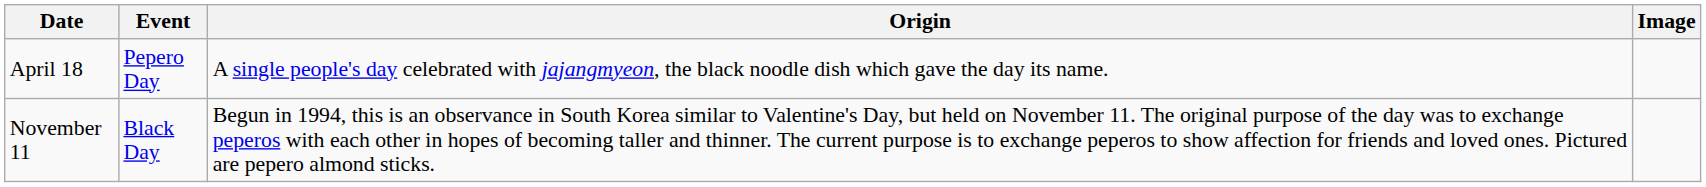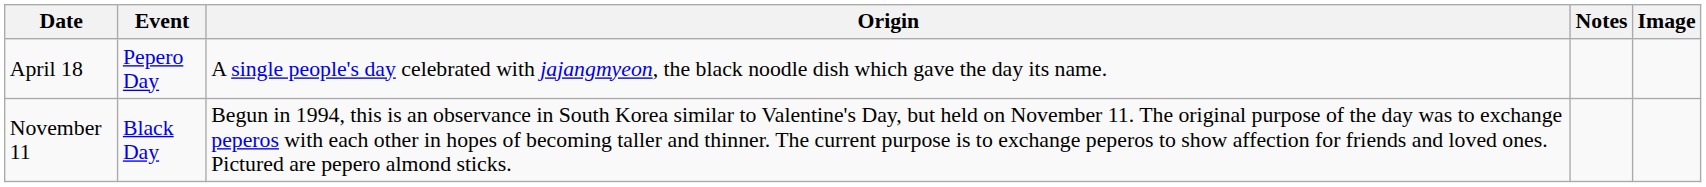 <table class="wikitable sortable">
 <tr>
 <th>Date</th>
 <th>Event</th>
 <th>Origin</th>
+<th>Notes</th>
 <th>Image</th>
 </tr>
 <tr>
 <td>April 18</td>
 <td><a href='#'>Pepero Day</a></td>
 <td>A <a href='#'>single people's day</a> celebrated with <em><a href='#'>jajangmyeon</a></em>, the black noodle dish which gave the day its name.</td>
 <td></td>
+<td></td>
 </tr>
 <tr>
 <td>November 11</td>
 <td><a href='#'>Black Day</a></td>
 <td>Begun in 1994, this is an observance in South Korea similar to Valentine's Day, but held on November 11. The original purpose of the day was to exchange <a href='#'>peperos</a> with each other in hopes of becoming taller and thinner. The current purpose is to exchange peperos to show affection for friends and loved ones. Pictured are pepero almond sticks.</td>
 <td></td>
+<td></td>
 </tr>
 </table>
